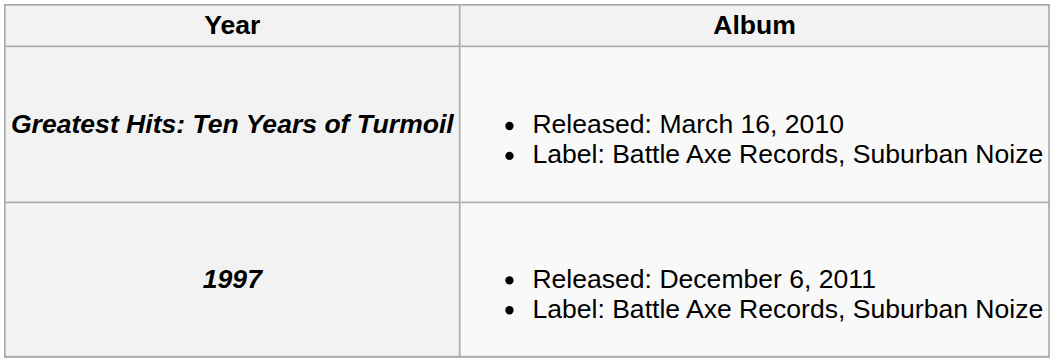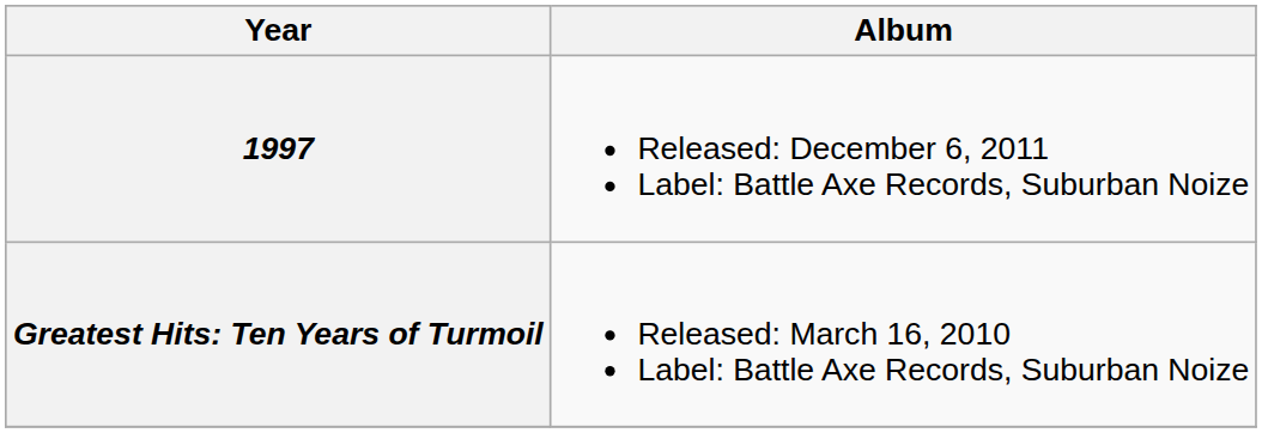 <table class="wikitable">
 <tr>
 <th>Year</th>
 <th>Album</th>
 </tr>
 <tr>
+<th scope="row"><em>1997</em></th>
+<td><br><ul><li>Released: December 6, 2011</li><li>Label: Battle Axe Records, Suburban Noize</li></ul></td>
+</tr>
+<tr>
 <th scope="row"><em>Greatest Hits: Ten Years of Turmoil</em></th>
 <td><br><ul><li>Released: March 16, 2010</li><li>Label: Battle Axe Records, Suburban Noize</li></ul></td>
 </tr>
 <tr>
-<th scope="row"><em>1997</em></th>
-<td><br><ul><li>Released: December 6, 2011</li><li>Label: Battle Axe Records, Suburban Noize</li></ul></td>
-</tr>
-<tr>
 </tr>
 </table>
